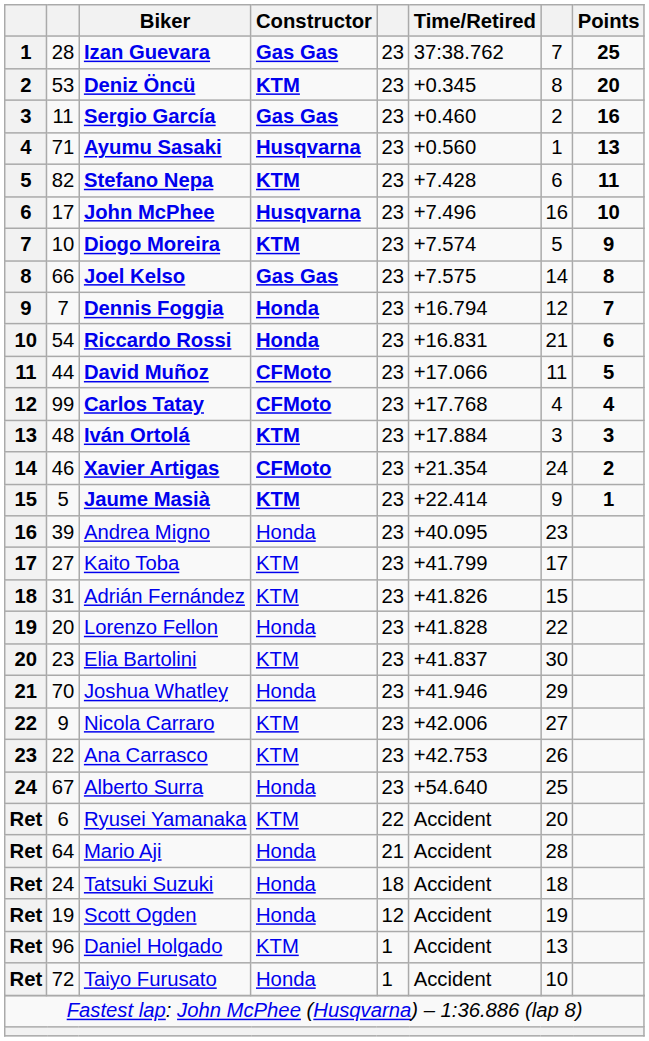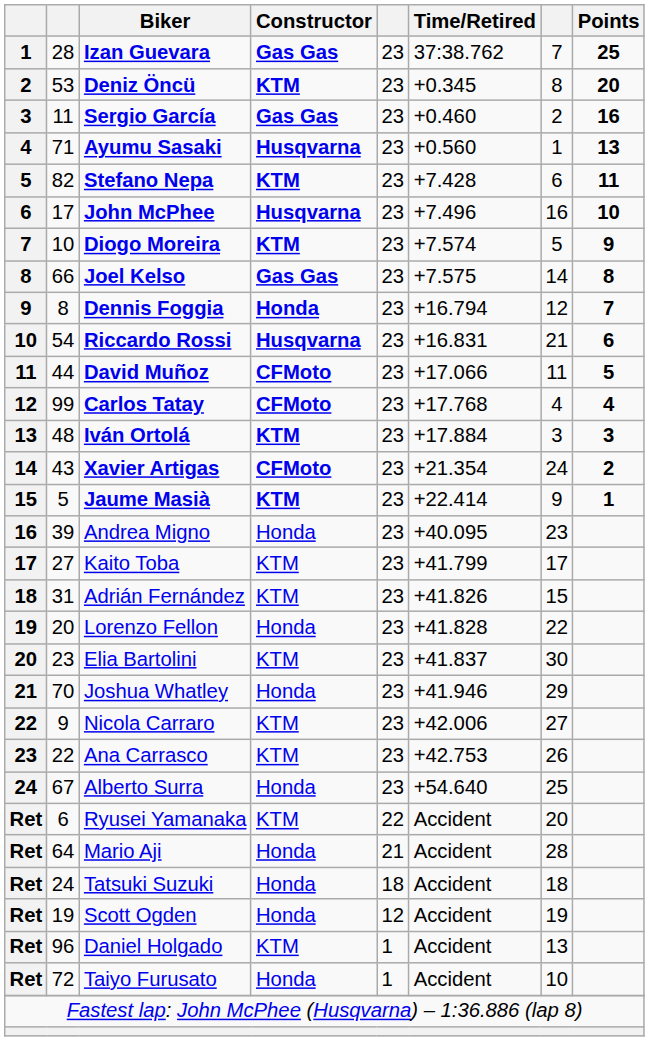 <table class="wikitable sortable" style="font-size: 85%;">
 <tr>
 <th scope="col"></th>
 <th scope="col"></th>
 <th scope="col">Biker</th>
 <th scope="col">Constructor</th>
 <th scope="col" class="unsortable"></th>
 <th scope="col" class="unsortable">Time/Retired</th>
 <th scope="col"></th>
 <th scope="col">Points</th>
 </tr>
 <tr>
 <th scope="row">1</th>
 <td align="center">28</td>
 <td> <strong><a href='#'>Izan Guevara</a></strong></td>
 <td><strong><a href='#'>Gas Gas</a></strong></td>
 <td>23</td>
 <td>37:38.762</td>
 <td align="center">7</td>
 <td align="center"><strong>25</strong></td>
 </tr>
 <tr>
 <th scope="row">2</th>
 <td align="center">53</td>
 <td> <strong><a href='#'>Deniz Öncü</a></strong></td>
 <td><strong><a href='#'>KTM</a></strong></td>
 <td>23</td>
 <td>+0.345</td>
 <td align="center">8</td>
 <td align="center"><strong>20</strong></td>
 </tr>
 <tr>
 <th scope="row">3</th>
 <td align="center">11</td>
 <td> <strong><a href='#'>Sergio García</a></strong></td>
 <td><strong><a href='#'>Gas Gas</a></strong></td>
 <td>23</td>
 <td>+0.460</td>
 <td align="center">2</td>
 <td align="center"><strong>16</strong></td>
 </tr>
 <tr>
 <th scope="row">4</th>
 <td align="center">71</td>
 <td> <strong><a href='#'>Ayumu Sasaki</a></strong></td>
 <td><strong><a href='#'>Husqvarna</a></strong></td>
 <td>23</td>
 <td>+0.560</td>
 <td align="center">1</td>
 <td align="center"><strong>13</strong></td>
 </tr>
 <tr>
 <th scope="row">5</th>
 <td align="center">82</td>
 <td> <strong><a href='#'>Stefano Nepa</a></strong></td>
 <td><strong><a href='#'>KTM</a></strong></td>
 <td>23</td>
 <td>+7.428</td>
 <td align="center">6</td>
 <td align="center"><strong>11</strong></td>
 </tr>
 <tr>
 <th scope="row">6</th>
 <td align="center">17</td>
 <td> <strong><a href='#'>John McPhee</a></strong></td>
 <td><strong><a href='#'>Husqvarna</a></strong></td>
 <td>23</td>
 <td>+7.496</td>
 <td align="center">16</td>
 <td align="center"><strong>10</strong></td>
 </tr>
 <tr>
 <th scope="row">7</th>
 <td align="center">10</td>
 <td> <strong><a href='#'>Diogo Moreira</a></strong></td>
 <td><strong><a href='#'>KTM</a></strong></td>
 <td>23</td>
 <td>+7.574</td>
 <td align="center">5</td>
 <td align="center"><strong>9</strong></td>
 </tr>
 <tr>
 <th scope="row">8</th>
 <td align="center">66</td>
 <td> <strong><a href='#'>Joel Kelso</a></strong></td>
 <td><strong><a href='#'>Gas Gas</a></strong></td>
 <td>23</td>
 <td>+7.575</td>
 <td align="center">14</td>
 <td align="center"><strong>8</strong></td>
 </tr>
 <tr>
 <th scope="row">9</th>
-<td align="center">7</td>
+<td align="center">8</td>
 <td> <strong><a href='#'>Dennis Foggia</a></strong></td>
 <td><strong><a href='#'>Honda</a></strong></td>
 <td>23</td>
 <td>+16.794</td>
 <td align="center">12</td>
 <td align="center"><strong>7</strong></td>
 </tr>
 <tr>
 <th scope="row">10</th>
 <td align="center">54</td>
 <td> <strong><a href='#'>Riccardo Rossi</a></strong></td>
-<td><strong><a href='#'>Honda</a></strong></td>
+<td><strong><a href='#'>Husqvarna</a></strong></td>
 <td>23</td>
 <td>+16.831</td>
 <td align="center">21</td>
 <td align="center"><strong>6</strong></td>
 </tr>
 <tr>
 <th scope="row">11</th>
 <td align="center">44</td>
 <td> <strong><a href='#'>David Muñoz</a></strong></td>
 <td><strong><a href='#'>CFMoto</a></strong></td>
 <td>23</td>
 <td>+17.066</td>
 <td align="center">11</td>
 <td align="center"><strong>5</strong></td>
 </tr>
 <tr>
 <th scope="row">12</th>
 <td align="center">99</td>
 <td> <strong><a href='#'>Carlos Tatay</a></strong></td>
 <td><strong><a href='#'>CFMoto</a></strong></td>
 <td>23</td>
 <td>+17.768</td>
 <td align="center">4</td>
 <td align="center"><strong>4</strong></td>
 </tr>
 <tr>
 <th scope="row">13</th>
 <td align="center">48</td>
 <td> <strong><a href='#'>Iván Ortolá</a></strong></td>
 <td><strong><a href='#'>KTM</a></strong></td>
 <td>23</td>
 <td>+17.884</td>
 <td align="center">3</td>
 <td align="center"><strong>3</strong></td>
 </tr>
 <tr>
 <th scope="row">14</th>
-<td align="center">46</td>
+<td align="center">43</td>
 <td> <strong><a href='#'>Xavier Artigas</a></strong></td>
 <td><strong><a href='#'>CFMoto</a></strong></td>
 <td>23</td>
 <td>+21.354</td>
 <td align="center">24</td>
 <td align="center"><strong>2</strong></td>
 </tr>
 <tr>
 <th scope="row">15</th>
 <td align="center">5</td>
 <td> <strong><a href='#'>Jaume Masià</a></strong></td>
 <td><strong><a href='#'>KTM</a></strong></td>
 <td>23</td>
 <td>+22.414</td>
 <td align="center">9</td>
 <td align="center"><strong>1</strong></td>
 </tr>
 <tr>
 <th scope="row">16</th>
 <td align="center">39</td>
 <td> <a href='#'>Andrea Migno</a></td>
 <td><a href='#'>Honda</a></td>
 <td>23</td>
 <td>+40.095</td>
 <td align="center">23</td>
 <td></td>
 </tr>
 <tr>
 <th scope="row">17</th>
 <td align="center">27</td>
 <td> <a href='#'>Kaito Toba</a></td>
 <td><a href='#'>KTM</a></td>
 <td>23</td>
 <td>+41.799</td>
 <td align="center">17</td>
 <td></td>
 </tr>
 <tr>
 <th scope="row">18</th>
 <td align="center">31</td>
 <td> <a href='#'>Adrián Fernández</a></td>
 <td><a href='#'>KTM</a></td>
 <td>23</td>
 <td>+41.826</td>
 <td align="center">15</td>
 <td></td>
 </tr>
 <tr>
 <th scope="row">19</th>
 <td align="center">20</td>
 <td> <a href='#'>Lorenzo Fellon</a></td>
 <td><a href='#'>Honda</a></td>
 <td>23</td>
 <td>+41.828</td>
 <td align="center">22</td>
 <td></td>
 </tr>
 <tr>
 <th scope="row">20</th>
 <td align="center">23</td>
 <td> <a href='#'>Elia Bartolini</a></td>
 <td><a href='#'>KTM</a></td>
 <td>23</td>
 <td>+41.837</td>
 <td align="center">30</td>
 <td></td>
 </tr>
 <tr>
 <th scope="row">21</th>
 <td align="center">70</td>
 <td> <a href='#'>Joshua Whatley</a></td>
 <td><a href='#'>Honda</a></td>
 <td>23</td>
 <td>+41.946</td>
 <td align="center">29</td>
 <td></td>
 </tr>
 <tr>
 <th scope="row">22</th>
 <td align="center">9</td>
 <td> <a href='#'>Nicola Carraro</a></td>
 <td><a href='#'>KTM</a></td>
 <td>23</td>
 <td>+42.006</td>
 <td align="center">27</td>
 <td></td>
 </tr>
 <tr>
 <th scope="row">23</th>
 <td align="center">22</td>
 <td> <a href='#'>Ana Carrasco</a></td>
 <td><a href='#'>KTM</a></td>
 <td>23</td>
 <td>+42.753</td>
 <td align="center">26</td>
 <td></td>
 </tr>
 <tr>
 <th scope="row">24</th>
 <td align="center">67</td>
 <td> <a href='#'>Alberto Surra</a></td>
 <td><a href='#'>Honda</a></td>
 <td>23</td>
 <td>+54.640</td>
 <td align="center">25</td>
 <td></td>
 </tr>
 <tr>
 <th scope="row">Ret</th>
 <td align="center">6</td>
 <td> <a href='#'>Ryusei Yamanaka</a></td>
 <td><a href='#'>KTM</a></td>
 <td>22</td>
 <td>Accident</td>
 <td align="center">20</td>
 <td></td>
 </tr>
 <tr>
 <th scope="row">Ret</th>
 <td align="center">64</td>
 <td> <a href='#'>Mario Aji</a></td>
 <td><a href='#'>Honda</a></td>
 <td>21</td>
 <td>Accident</td>
 <td align="center">28</td>
 <td></td>
 </tr>
 <tr>
 <th scope="row">Ret</th>
 <td align="center">24</td>
 <td> <a href='#'>Tatsuki Suzuki</a></td>
 <td><a href='#'>Honda</a></td>
 <td>18</td>
 <td>Accident</td>
 <td align="center">18</td>
 <td></td>
 </tr>
 <tr>
 <th scope="row">Ret</th>
 <td align="center">19</td>
 <td> <a href='#'>Scott Ogden</a></td>
 <td><a href='#'>Honda</a></td>
 <td>12</td>
 <td>Accident</td>
 <td align="center">19</td>
 <td></td>
 </tr>
 <tr>
 <th scope="row">Ret</th>
 <td align="center">96</td>
 <td> <a href='#'>Daniel Holgado</a></td>
 <td><a href='#'>KTM</a></td>
 <td>1</td>
 <td>Accident</td>
 <td align="center">13</td>
 <td></td>
 </tr>
 <tr>
 <th scope="row">Ret</th>
 <td align="center">72</td>
 <td> <a href='#'>Taiyo Furusato</a></td>
 <td><a href='#'>Honda</a></td>
 <td>1</td>
 <td>Accident</td>
 <td align="center">10</td>
 <td align="center"></td>
 </tr>
 <tr>
 </tr>
 <tr class="sortbottom">
 <td colspan="8" style="text-align:center"><em><a href='#'>Fastest lap</a>:  <a href='#'>John McPhee</a> (<a href='#'>Husqvarna</a>) – 1:36.886 (lap 8)</em></td>
 </tr>
 <tr>
 <th colspan=8></th>
 </tr>
 </table>
